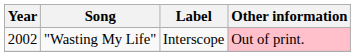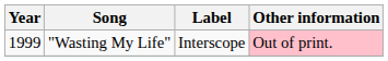 <table class="wikitable">
 <tr>
 <th>Year</th>
 <th>Song</th>
 <th>Label</th>
 <th>Other information</th>
 </tr>
 <tr>
-<td>2002</td>
+<td>1999</td>
 <td>"Wasting My Life"</td>
 <td>Interscope</td>
 <td style="background: pink;">Out of print.</td>
 </tr>
 <tr>
 </tr>
 </table>
